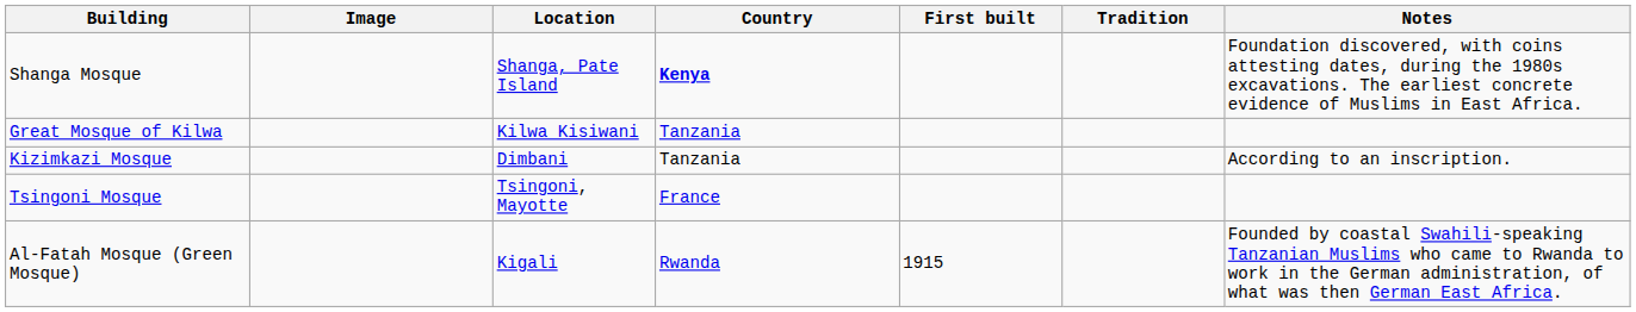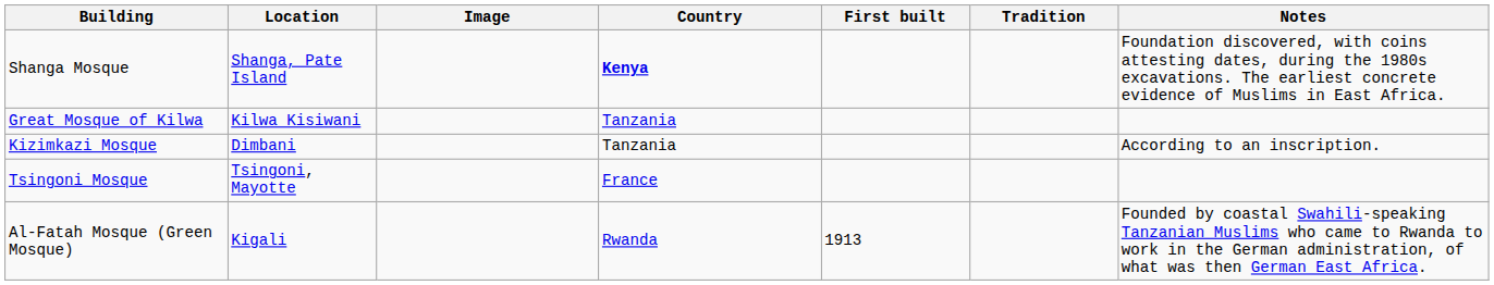 <table class="wikitable sortable">
 <tr>
 <th style="width:15%">Building</th>
+<th style="width:10%">Location</th>
 <th class="unsortable"; style="width:15%">Image</th>
-<th style="width:10%">Location</th>
 <th style="width:15%">Country</th>
 <th style="width:10%">First built</th>
 <th style="width:10%">Tradition</th>
 <th class="unsortable"; style="width:25%">Notes</th>
 </tr>
 <tr>
 <td>Shanga Mosque</td>
+<td><a href='#'>Shanga, Pate Island</a></td>
 <td></td>
-<td><a href='#'>Shanga, Pate Island</a></td>
 <td><strong><a href='#'>Kenya</a></strong></td>
 <td></td>
 <td></td>
 <td>Foundation discovered, with coins attesting dates, during the 1980s excavations. The earliest concrete evidence of Muslims in East Africa.</td>
 </tr>
 <tr>
 <td><a href='#'>Great Mosque of Kilwa</a></td>
+<td><a href='#'>Kilwa Kisiwani</a></td>
 <td></td>
-<td><a href='#'>Kilwa Kisiwani</a></td>
 <td><a href='#'>Tanzania</a></td>
 <td></td>
 <td></td>
 <td></td>
 </tr>
 <tr>
 <td><a href='#'>Kizimkazi Mosque</a></td>
+<td><a href='#'>Dimbani</a></td>
 <td></td>
-<td><a href='#'>Dimbani</a></td>
 <td>Tanzania</td>
 <td></td>
 <td></td>
 <td>According to an inscription.</td>
 </tr>
 <tr>
 <td><a href='#'>Tsingoni Mosque</a></td>
+<td><a href='#'>Tsingoni</a>, <a href='#'>Mayotte</a></td>
 <td></td>
-<td><a href='#'>Tsingoni</a>, <a href='#'>Mayotte</a></td>
 <td><a href='#'>France</a></td>
 <td></td>
 <td></td>
 <td></td>
 </tr>
 <tr>
 <td>Al-Fatah Mosque (Green Mosque)</td>
+<td><a href='#'>Kigali</a></td>
 <td></td>
-<td><a href='#'>Kigali</a></td>
 <td><a href='#'>Rwanda</a></td>
-<td>1915</td>
+<td>1913</td>
 <td></td>
 <td>Founded by coastal <a href='#'>Swahili</a>-speaking <a href='#'>Tanzanian Muslims</a> who came to Rwanda to work in the German administration, of what was then <a href='#'>German East Africa</a>.</td>
 </tr>
 </table>
